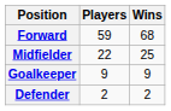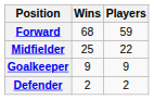 <table class="wikitable sortable plainrowheaders" style=text-align:center>
 <tr>
 <th scope=col>Position</th>
+<th scope=col>Wins</th>
 <th scope=col>Players</th>
-<th scope=col>Wins</th>
 </tr>
 <tr>
 <th scope=row><a href='#'>Forward</a></th>
+<td>68</td>
 <td>59</td>
-<td>68</td>
 </tr>
 <tr>
 <th scope=row><a href='#'>Midfielder</a></th>
+<td>25</td>
 <td>22</td>
-<td>25</td>
 </tr>
 <tr>
 <th scope=row><a href='#'>Goalkeeper</a></th>
 <td>9</td>
 <td>9</td>
 </tr>
 <tr>
 <th scope=row><a href='#'>Defender</a></th>
 <td>2</td>
 <td>2</td>
 </tr>
 </table>
